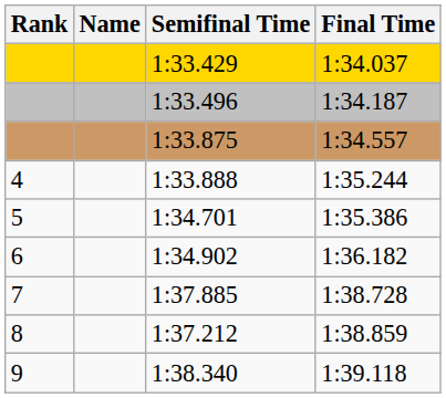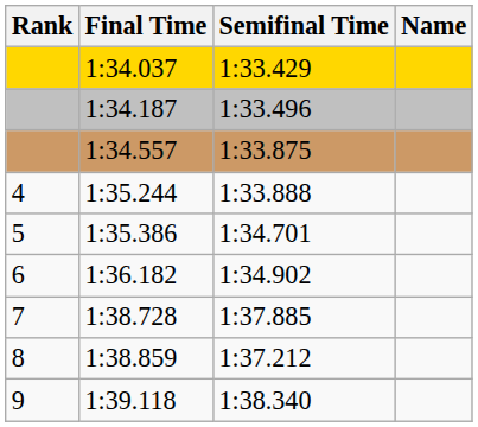 <table class="wikitable">
 <tr>
 <th>Rank</th>
+<th>Final Time</th>
+<th>Semifinal Time</th>
 <th>Name</th>
-<th>Semifinal Time</th>
-<th>Final Time</th>
 </tr>
 <tr style="background:gold;">
 <td></td>
+<td>1:34.037</td>
+<td>1:33.429</td>
 <td></td>
-<td>1:33.429</td>
-<td>1:34.037</td>
 </tr>
 <tr style="background:silver;">
 <td></td>
+<td>1:34.187</td>
+<td>1:33.496</td>
 <td></td>
-<td>1:33.496</td>
-<td>1:34.187</td>
 </tr>
 <tr style="background:#CC9966;">
 <td></td>
+<td>1:34.557</td>
+<td>1:33.875</td>
 <td></td>
-<td>1:33.875</td>
-<td>1:34.557</td>
 </tr>
 <tr>
 <td>4</td>
+<td>1:35.244</td>
+<td>1:33.888</td>
 <td></td>
-<td>1:33.888</td>
-<td>1:35.244</td>
 </tr>
 <tr>
 <td>5</td>
+<td>1:35.386</td>
+<td>1:34.701</td>
 <td></td>
-<td>1:34.701</td>
-<td>1:35.386</td>
 </tr>
 <tr>
 <td>6</td>
+<td>1:36.182</td>
+<td>1:34.902</td>
 <td></td>
-<td>1:34.902</td>
-<td>1:36.182</td>
 </tr>
 <tr>
 <td>7</td>
+<td>1:38.728</td>
+<td>1:37.885</td>
 <td></td>
-<td>1:37.885</td>
-<td>1:38.728</td>
 </tr>
 <tr>
 <td>8</td>
+<td>1:38.859</td>
+<td>1:37.212</td>
 <td></td>
-<td>1:37.212</td>
-<td>1:38.859</td>
 </tr>
 <tr>
 <td>9</td>
+<td>1:39.118</td>
+<td>1:38.340</td>
 <td></td>
-<td>1:38.340</td>
-<td>1:39.118</td>
 </tr>
 </table>
